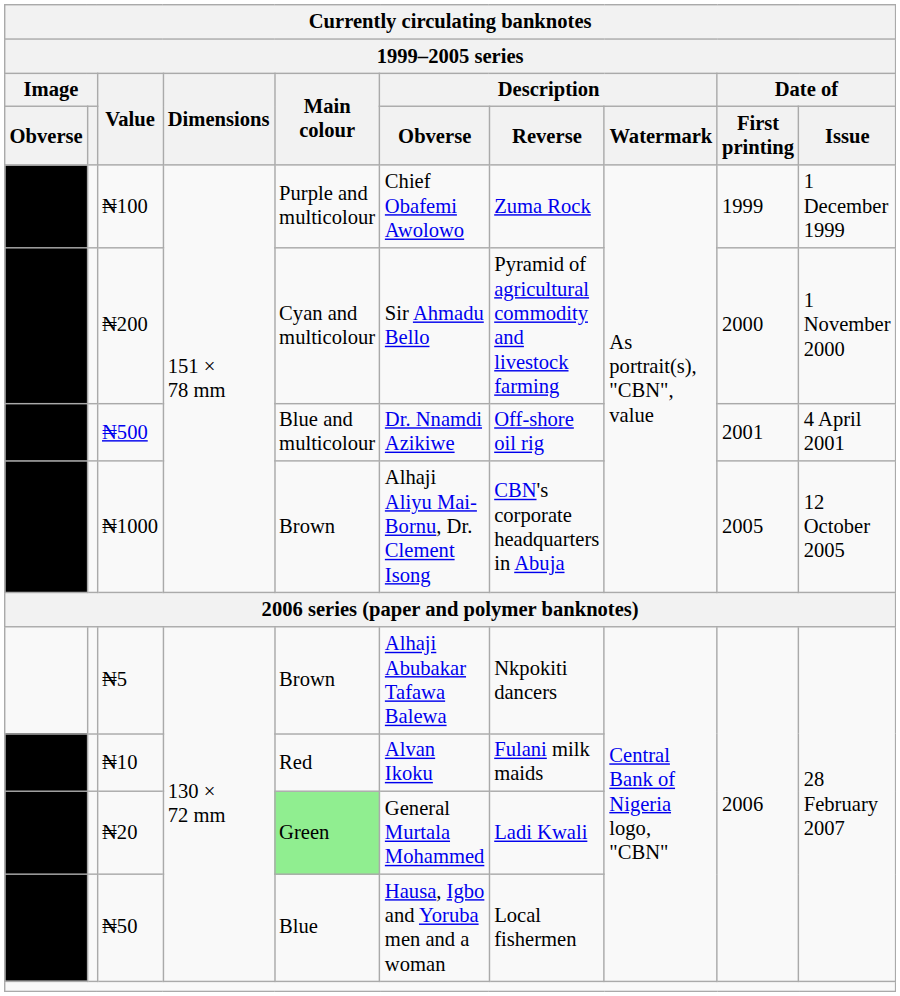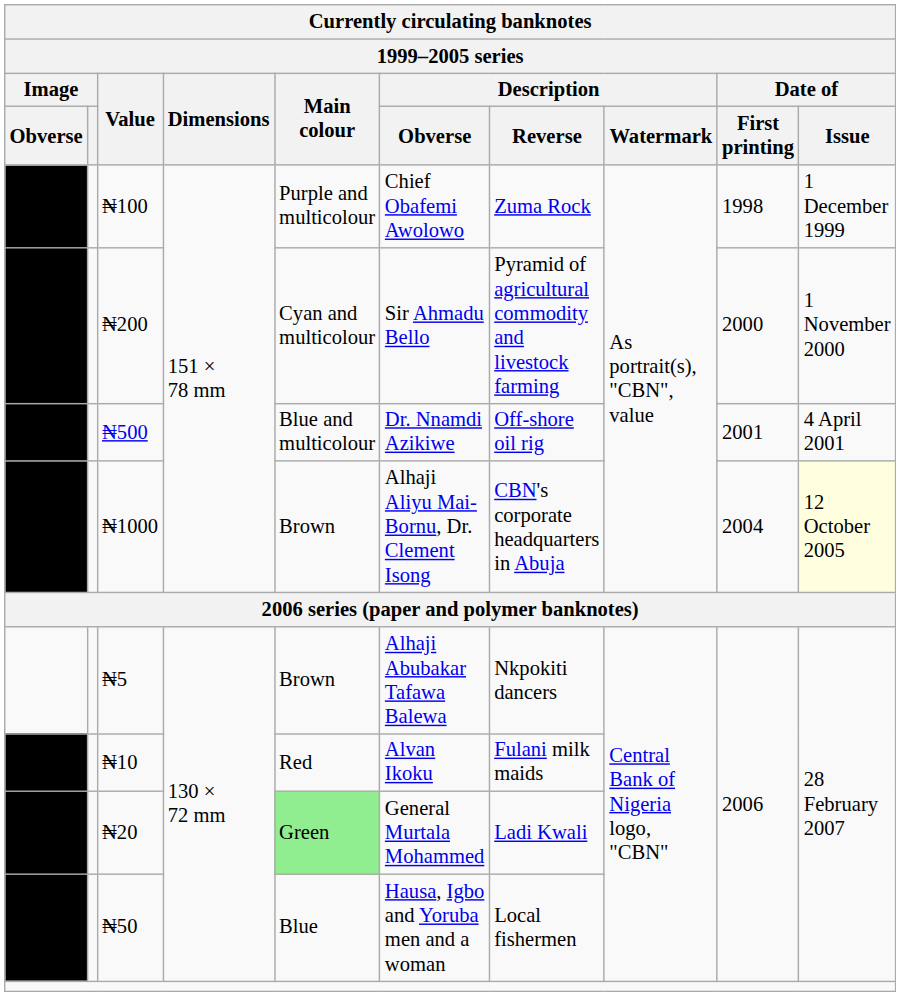 <table class="wikitable collapsible autocollapse" style="font-size: 90%; width: 100%">
 <tr>
 <th colspan="10">Currently circulating banknotes</th>
 </tr>
 <tr>
 <th colspan="10">1999–2005 series</th>
 </tr>
 <tr>
 <th colspan="2">Image</th>
 <th rowspan="2">Value</th>
 <th rowspan="2">Dimensions</th>
 <th rowspan="2">Main colour</th>
 <th colspan="3">Description</th>
 <th colspan="2">Date of</th>
 </tr>
 <tr>
 <th>Obverse</th>
 <th></th>
 <th>Obverse</th>
 <th>Reverse</th>
 <th>Watermark</th>
 <th>First printing</th>
 <th>Issue</th>
 </tr>
 <tr>
 <td align="center" bgcolor="#000000"></td>
 <td align="center"></td>
 <td>₦100</td>
 <td rowspan="4">151 × 78 mm</td>
 <td>Purple and multicolour</td>
 <td>Chief <a href='#'>Obafemi Awolowo</a></td>
 <td><a href='#'>Zuma Rock</a></td>
 <td rowspan="4">As portrait(s), "CBN", value</td>
-<td>1999</td>
+<td>1998</td>
 <td>1 December 1999</td>
 </tr>
 <tr>
 <td align="center" bgcolor="#000000"></td>
 <td align="center"></td>
 <td>₦200</td>
 <td>Cyan and multicolour</td>
 <td>Sir <a href='#'>Ahmadu Bello</a></td>
 <td>Pyramid of <a href='#'>agricultural commodity and livestock farming</a></td>
 <td>2000</td>
 <td>1 November 2000</td>
 </tr>
 <tr>
 <td align="center" bgcolor="#000000"></td>
 <td align="center"> </td>
 <td><a href='#'>₦500</a></td>
 <td>Blue and multicolour</td>
 <td><a href='#'>Dr. Nnamdi Azikiwe</a></td>
 <td><a href='#'>Off-shore oil rig</a></td>
 <td>2001</td>
 <td>4 April 2001</td>
 </tr>
 <tr>
 <td align="center" bgcolor="#000000"></td>
 <td align="center"> </td>
 <td>₦1000</td>
 <td>Brown</td>
 <td>Alhaji <a href='#'>Aliyu Mai-Bornu</a>, Dr. <a href='#'>Clement Isong</a></td>
 <td><a href='#'>CBN</a>'s corporate headquarters in <a href='#'>Abuja</a></td>
-<td>2005</td>
-<td>12 October 2005</td>
+<td>2004</td>
+<td style="background: lightyellow;">12 October 2005</td>
 </tr>
 <tr>
 <th colspan="10">2006 series (paper and polymer banknotes)</th>
 </tr>
 <tr>
 <td></td>
 <td></td>
 <td>₦5</td>
 <td rowspan="4">130 × 72 mm</td>
 <td>Brown</td>
 <td><a href='#'>Alhaji Abubakar Tafawa Balewa</a></td>
 <td>Nkpokiti dancers</td>
 <td rowspan="4"><a href='#'>Central Bank of Nigeria</a> logo, "CBN"</td>
 <td rowspan="4">2006</td>
 <td rowspan="4">28 February 2007</td>
 </tr>
 <tr>
 <td align="center" bgcolor="#000000"></td>
 <td align="center"></td>
 <td>₦10</td>
 <td>Red</td>
 <td><a href='#'>Alvan Ikoku</a></td>
 <td><a href='#'>Fulani</a> milk maids</td>
 </tr>
 <tr>
 <td align="center" bgcolor="#000000"></td>
 <td align="center"></td>
 <td>₦20</td>
 <td style="background: lightgreen;">Green</td>
 <td>General <a href='#'>Murtala Mohammed</a></td>
 <td><a href='#'>Ladi Kwali</a></td>
 </tr>
 <tr>
 <td align="center" bgcolor="#000000"></td>
 <td align="center"></td>
 <td>₦50</td>
 <td>Blue</td>
 <td><a href='#'>Hausa</a>, <a href='#'>Igbo</a> and <a href='#'>Yoruba</a> men and a woman</td>
 <td>Local fishermen</td>
 </tr>
 <tr>
 <td colspan="10"></td>
 </tr>
 </table>
